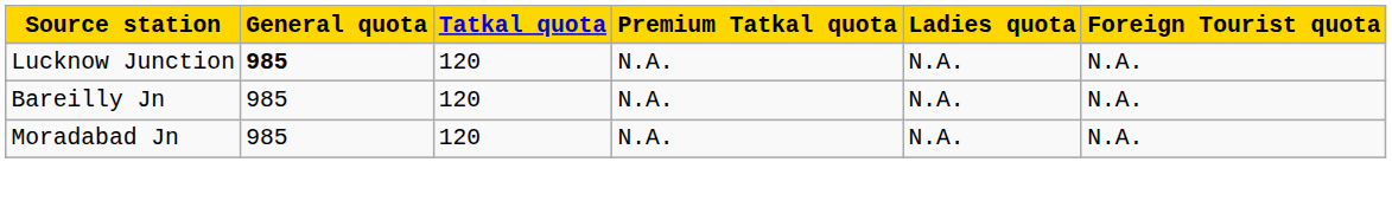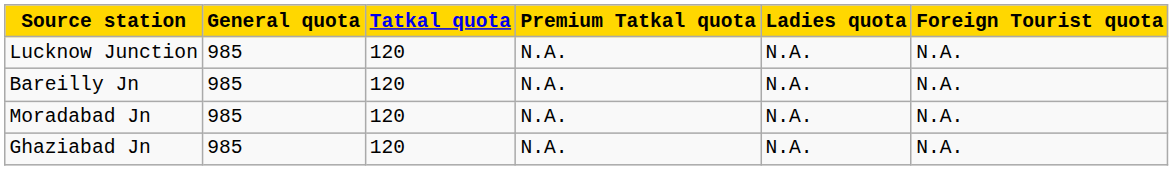 <table class="wikitable">
 <tr>
 <th style="background:gold;">Source station</th>
 <th ! style="background:gold;">General quota</th>
 <th ! style="background:gold;"><a href='#'>Tatkal quota</a></th>
 <th ! style="background:gold;">Premium Tatkal quota</th>
 <th ! style="background:gold;">Ladies quota</th>
 <th ! style="background:gold;">Foreign Tourist quota</th>
 </tr>
 <tr>
 <td valign="top">Lucknow Junction</td>
-<td valign="top"><strong>985</strong></td>
+<td valign="top">985</td>
 <td valign="top">120</td>
 <td valign="top">N.A.</td>
 <td valign="top">N.A.</td>
 <td valign="top">N.A.</td>
 </tr>
 <tr>
 <td valign="top">Bareilly Jn</td>
 <td valign="top">985</td>
 <td valign="top">120</td>
 <td valign="top">N.A.</td>
 <td valign="top">N.A.</td>
 <td valign="top">N.A.</td>
 </tr>
 <tr>
 <td valign="top">Moradabad Jn</td>
 <td valign="top">985</td>
 <td valign="top">120</td>
 <td valign="top">N.A.</td>
 <td valign="top">N.A.</td>
 <td valign="top">N.A.</td>
 </tr>
+<tr>
+<td valign="top">Ghaziabad Jn</td>
+<td valign="top">985</td>
+<td valign="top">120</td>
+<td valign="top">N.A.</td>
+<td valign="top">N.A.</td>
+<td valign="top">N.A.</td>
+</tr>
 </table>
